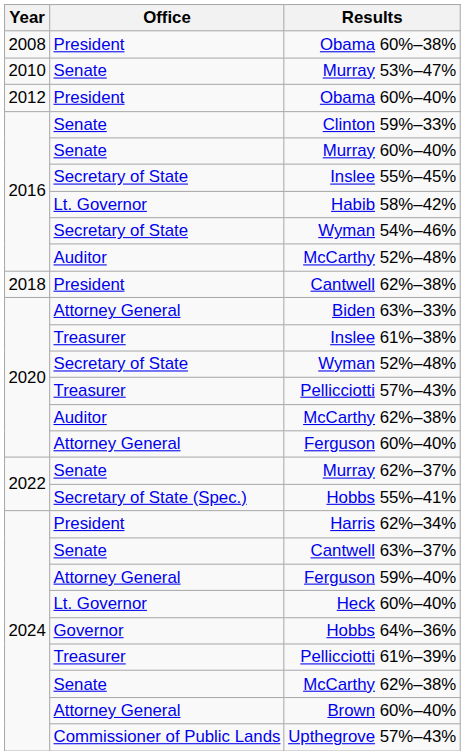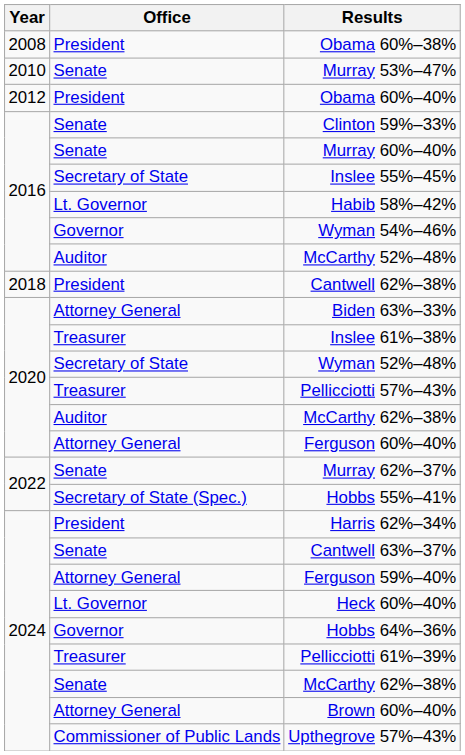 <table class=wikitable>
 <tr>
 <th>Year</th>
 <th>Office</th>
 <th>Results</th>
 </tr>
 <tr>
 <td>2008</td>
 <td><a href='#'>President</a></td>
 <td align="right" ><a href='#'>Obama</a> 60%–38%</td>
 </tr>
 <tr>
 <td>2010</td>
 <td><a href='#'>Senate</a></td>
 <td align="right" ><a href='#'>Murray</a> 53%–47%</td>
 </tr>
 <tr>
 <td>2012</td>
 <td><a href='#'>President</a></td>
 <td align="right" ><a href='#'>Obama</a> 60%–40%</td>
 </tr>
 <tr>
 <td rowspan=6>2016</td>
 <td><a href='#'>Senate</a></td>
 <td align="right" ><a href='#'>Clinton</a> 59%–33%</td>
 </tr>
 <tr>
 <td><a href='#'>Senate</a></td>
 <td align="right" ><a href='#'>Murray</a> 60%–40%</td>
 </tr>
 <tr>
 <td><a href='#'>Secretary of State</a></td>
 <td align="right" ><a href='#'>Inslee</a> 55%–45%</td>
 </tr>
 <tr>
 <td><a href='#'>Lt. Governor</a></td>
 <td align="right" ><a href='#'>Habib</a> 58%–42%</td>
 </tr>
 <tr>
-<td><a href='#'>Secretary of State</a></td>
+<td><a href='#'>Governor</a></td>
 <td align="right" ><a href='#'>Wyman</a> 54%–46%</td>
 </tr>
 <tr>
 <td><a href='#'>Auditor</a></td>
 <td align="right" ><a href='#'>McCarthy</a> 52%–48%</td>
 </tr>
 <tr>
 <td>2018</td>
 <td><a href='#'>President</a></td>
 <td align="right" ><a href='#'>Cantwell</a> 62%–38%</td>
 </tr>
 <tr>
 <td rowspan=6>2020</td>
 <td><a href='#'>Attorney General</a></td>
 <td align="right" ><a href='#'>Biden</a> 63%–33%</td>
 </tr>
 <tr>
 <td><a href='#'>Treasurer</a></td>
 <td align="right" ><a href='#'>Inslee</a> 61%–38%</td>
 </tr>
 <tr>
 <td><a href='#'>Secretary of State</a></td>
 <td align="right" ><a href='#'>Wyman</a> 52%–48%</td>
 </tr>
 <tr>
 <td><a href='#'>Treasurer</a></td>
 <td align="right" ><a href='#'>Pellicciotti</a> 57%–43%</td>
 </tr>
 <tr>
 <td><a href='#'>Auditor</a></td>
 <td align="right" ><a href='#'>McCarthy</a> 62%–38%</td>
 </tr>
 <tr>
 <td><a href='#'>Attorney General</a></td>
 <td align="right" ><a href='#'>Ferguson</a> 60%–40%</td>
 </tr>
 <tr>
 <td rowspan=2>2022</td>
 <td><a href='#'>Senate</a></td>
 <td align="right" ><a href='#'>Murray</a> 62%–37%</td>
 </tr>
 <tr>
 <td><a href='#'>Secretary of State (Spec.)</a></td>
 <td align="right" ><a href='#'>Hobbs</a> 55%–41%</td>
 </tr>
 <tr>
 <td rowspan=9>2024</td>
 <td><a href='#'>President</a></td>
 <td align="right" ><a href='#'>Harris</a> 62%–34%</td>
 </tr>
 <tr>
 <td><a href='#'>Senate</a></td>
 <td align="right" ><a href='#'>Cantwell</a> 63%–37%</td>
 </tr>
 <tr>
 <td><a href='#'>Attorney General</a></td>
 <td align="right" ><a href='#'>Ferguson</a> 59%–40%</td>
 </tr>
 <tr>
 <td><a href='#'>Lt. Governor</a></td>
 <td align="right" ><a href='#'>Heck</a> 60%–40%</td>
 </tr>
 <tr>
 <td><a href='#'>Governor</a></td>
 <td align="right" ><a href='#'>Hobbs</a> 64%–36%</td>
 </tr>
 <tr>
 <td><a href='#'>Treasurer</a></td>
 <td align="right" ><a href='#'>Pellicciotti</a> 61%–39%</td>
 </tr>
 <tr>
 <td><a href='#'>Senate</a></td>
 <td align="right" ><a href='#'>McCarthy</a> 62%–38%</td>
 </tr>
 <tr>
 <td><a href='#'>Attorney General</a></td>
 <td align="right" ><a href='#'>Brown</a> 60%–40%</td>
 </tr>
 <tr>
 <td><a href='#'>Commissioner of Public Lands</a></td>
 <td align="right" ><a href='#'>Upthegrove</a> 57%–43%</td>
 </tr>
 </table>
